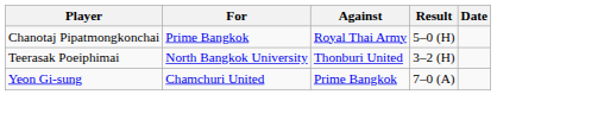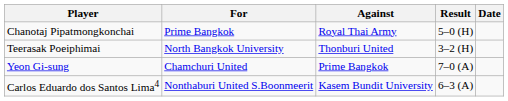 <table class="wikitable">
 <tr>
 <th>Player</th>
 <th>For</th>
 <th>Against</th>
 <th>Result</th>
 <th>Date</th>
 </tr>
 <tr>
 <td> Chanotaj Pipatmongkonchai</td>
 <td><a href='#'>Prime Bangkok</a></td>
 <td><a href='#'>Royal Thai Army</a></td>
 <td>5–0 (H)</td>
 <td></td>
 </tr>
 <tr>
 <td> Teerasak Poeiphimai</td>
 <td><a href='#'>North Bangkok University</a></td>
 <td><a href='#'>Thonburi United</a></td>
 <td>3–2 (H)</td>
 <td></td>
 </tr>
 <tr>
 <td> <a href='#'>Yeon Gi-sung</a></td>
 <td><a href='#'>Chamchuri United</a></td>
 <td><a href='#'>Prime Bangkok</a></td>
 <td>7–0 (A)</td>
 <td></td>
 </tr>
+<tr>
+<td> Carlos Eduardo dos Santos Lima<sup>4</sup></td>
+<td><a href='#'>Nonthaburi United S.Boonmeerit</a></td>
+<td><a href='#'>Kasem Bundit University</a></td>
+<td>6–3 (A)</td>
+<td></td>
+</tr>
 </table>
